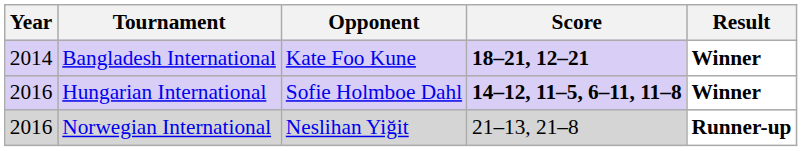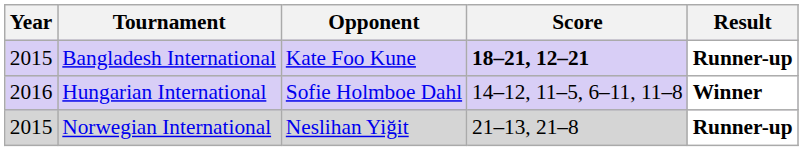 <table class="sortable wikitable" style="font-size: 90%;">
 <tr>
 <th>Year</th>
 <th>Tournament</th>
 <th>Opponent</th>
 <th>Score</th>
 <th>Result</th>
 </tr>
 <tr style="background:#D8CEF6">
-<td align="center">2014</td>
+<td align="center">2015</td>
 <td align="left"><a href='#'>Bangladesh International</a></td>
 <td align="left"> <a href='#'>Kate Foo Kune</a></td>
 <td align="left"><strong>18–21, 12–21</strong></td>
-<td style="text-align:left; background:white"> <strong>Winner</strong></td>
+<td style="text-align:left; background:white"> <strong>Runner-up</strong></td>
 </tr>
 <tr style="background:#D8CEF6">
 <td align="center">2016</td>
 <td align="left"><a href='#'>Hungarian International</a></td>
 <td align="left"> <a href='#'>Sofie Holmboe Dahl</a></td>
-<td align="left"><strong>14–12, 11–5, 6–11, 11–8</strong></td>
+<td align="left">14–12, 11–5, 6–11, 11–8</td>
 <td style="text-align:left; background:white"> <strong>Winner</strong></td>
 </tr>
 <tr style="background:#D5D5D5">
-<td align="center">2016</td>
+<td align="center">2015</td>
 <td align="left"><a href='#'>Norwegian International</a></td>
 <td align="left"> <a href='#'>Neslihan Yiğit</a></td>
 <td align="left">21–13, 21–8</td>
 <td style="text-align:left; background:white"> <strong>Runner-up</strong></td>
 </tr>
 </table>
